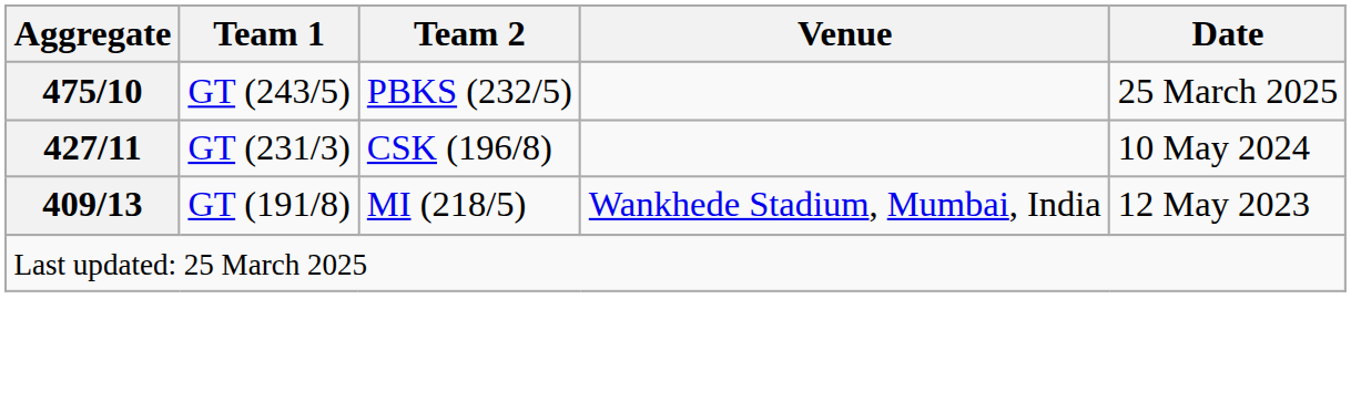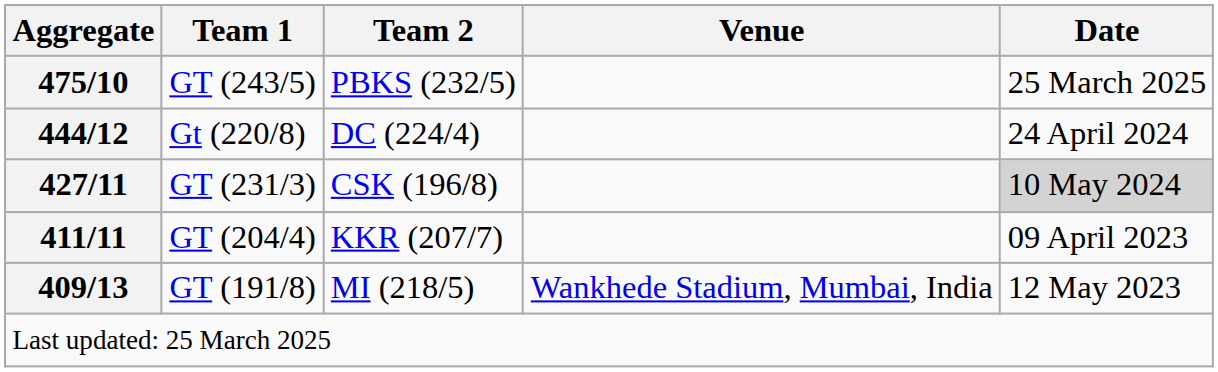 <table class="wikitable">
 <tr>
 <th><strong>Aggregate</strong></th>
 <th><strong>Team 1</strong></th>
 <th><strong>Team 2</strong></th>
 <th><strong>Venue</strong></th>
 <th><strong>Date</strong></th>
 </tr>
 <tr>
 <th>475/10</th>
 <td><a href='#'>GT</a> (243/5)</td>
 <td><a href='#'>PBKS</a> (232/5)</td>
 <td></td>
 <td>25 March 2025</td>
 </tr>
 <tr>
+<th>444/12</th>
+<td><a href='#'>Gt</a> (220/8)</td>
+<td><a href='#'>DC</a> (224/4)</td>
+<td></td>
+<td>24 April 2024</td>
+</tr>
+<tr>
 <th>427/11</th>
 <td><a href='#'>GT</a> (231/3)</td>
 <td><a href='#'>CSK</a> (196/8)</td>
 <td></td>
-<td>10 May 2024</td>
+<td style="background: lightgrey;">10 May 2024</td>
+</tr>
+<tr>
+<th>411/11</th>
+<td><a href='#'>GT</a> (204/4)</td>
+<td><a href='#'>KKR</a> (207/7)</td>
+<td></td>
+<td>09 April 2023</td>
 </tr>
 <tr>
 <th>409/13</th>
 <td><a href='#'>GT</a> (191/8)</td>
 <td><a href='#'>MI</a> (218/5)</td>
 <td><a href='#'>Wankhede Stadium</a>, <a href='#'>Mumbai</a>, India</td>
 <td>12 May 2023</td>
 </tr>
 <tr class="sortbottom">
 <td colspan="5"><small>Last updated: 25 March 2025</small></td>
 </tr>
 </table>
